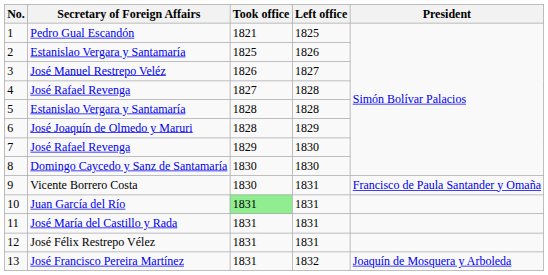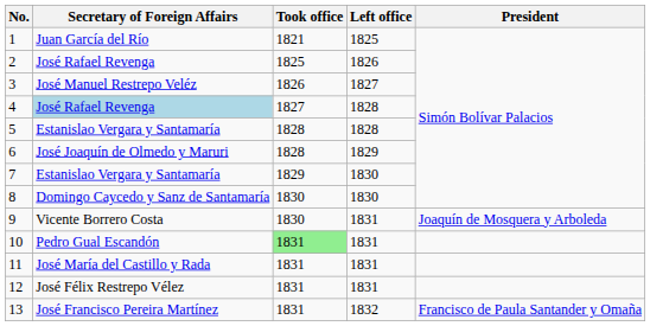 <table class="wikitable">
 <tr>
 <th>No.</th>
 <th>Secretary of Foreign Affairs</th>
 <th>Took office</th>
 <th>Left office</th>
 <th>President</th>
 </tr>
 <tr>
 <td>1</td>
-<td><a href='#'>Pedro Gual Escandón</a></td>
+<td><a href='#'>Juan García del Río</a></td>
 <td>1821</td>
 <td>1825</td>
 <td rowspan="8"><a href='#'>Simón Bolívar Palacios</a></td>
 </tr>
 <tr>
 <td>2</td>
-<td><a href='#'>Estanislao Vergara y Santamaría</a></td>
+<td><a href='#'>José Rafael Revenga</a></td>
 <td>1825</td>
 <td>1826</td>
 </tr>
 <tr>
 <td>3</td>
 <td><a href='#'>José Manuel Restrepo Veléz</a></td>
 <td>1826</td>
 <td>1827</td>
 </tr>
 <tr>
 <td>4</td>
-<td><a href='#'>José Rafael Revenga</a></td>
+<td style="background: lightblue;"><a href='#'>José Rafael Revenga</a></td>
 <td>1827</td>
 <td>1828</td>
 </tr>
 <tr>
 <td>5</td>
 <td><a href='#'>Estanislao Vergara y Santamaría</a></td>
 <td>1828</td>
 <td>1828</td>
 </tr>
 <tr>
 <td>6</td>
 <td><a href='#'>José Joaquín de Olmedo y Maruri</a></td>
 <td>1828</td>
 <td>1829</td>
 </tr>
 <tr>
 <td>7</td>
-<td><a href='#'>José Rafael Revenga</a></td>
+<td><a href='#'>Estanislao Vergara y Santamaría</a></td>
 <td>1829</td>
 <td>1830</td>
 </tr>
 <tr>
 <td>8</td>
 <td><a href='#'>Domingo Caycedo y Sanz de Santamaría</a></td>
 <td>1830</td>
 <td>1830</td>
 </tr>
 <tr>
 <td>9</td>
 <td>Vicente Borrero Costa</td>
 <td>1830</td>
 <td>1831</td>
-<td><a href='#'>Francisco de Paula Santander y Omaña</a></td>
+<td><a href='#'>Joaquín de Mosquera y Arboleda</a></td>
 </tr>
 <tr>
 <td>10</td>
-<td><a href='#'>Juan García del Río</a></td>
+<td><a href='#'>Pedro Gual Escandón</a></td>
 <td style="background: lightgreen;">1831</td>
 <td>1831</td>
 <td></td>
 </tr>
 <tr>
 <td>11</td>
 <td><a href='#'>José María del Castillo y Rada</a></td>
 <td>1831</td>
 <td>1831</td>
 <td></td>
 </tr>
 <tr>
 <td>12</td>
 <td>José Félix Restrepo Vélez</td>
 <td>1831</td>
 <td>1831</td>
 <td></td>
 </tr>
 <tr>
 <td>13</td>
 <td><a href='#'>José Francisco Pereira Martínez</a></td>
 <td>1831</td>
 <td>1832</td>
-<td><a href='#'>Joaquín de Mosquera y Arboleda</a></td>
+<td><a href='#'>Francisco de Paula Santander y Omaña</a></td>
 </tr>
 </table>
